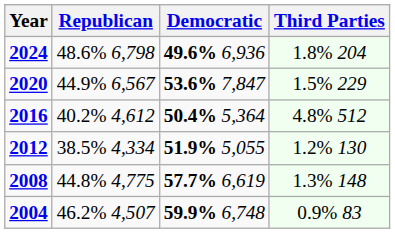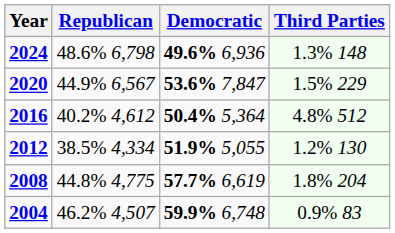 <table class="wikitable" style="float:right; font-size:95%;">
 <tr bgcolor=lightgrey>
 <th>Year</th>
 <th><a href='#'>Republican</a></th>
 <th><a href='#'>Democratic</a></th>
 <th><a href='#'>Third Parties</a></th>
 </tr>
 <tr>
 <td style="text-align:center;" ><strong><a href='#'>2024</a></strong></td>
 <td style="text-align:center;" >48.6% <em>6,798</em></td>
 <td style="text-align:center;" ><strong>49.6%</strong> <em>6,936</em></td>
-<td style="text-align:center; background:honeyDew;">1.8% <em>204</em></td>
+<td style="text-align:center; background:honeyDew;">1.3% <em>148</em></td>
 </tr>
 <tr>
 <td style="text-align:center;" ><strong><a href='#'>2020</a></strong></td>
 <td style="text-align:center;" >44.9% <em>6,567</em></td>
 <td style="text-align:center;" ><strong>53.6%</strong> <em>7,847</em></td>
 <td style="text-align:center; background:honeyDew;">1.5% <em>229</em></td>
 </tr>
 <tr>
 <td style="text-align:center;" ><strong><a href='#'>2016</a></strong></td>
 <td style="text-align:center;" >40.2% <em>4,612</em></td>
 <td style="text-align:center;" ><strong>50.4%</strong> <em>5,364</em></td>
 <td style="text-align:center; background:honeyDew;">4.8% <em>512</em></td>
 </tr>
 <tr>
 <td style="text-align:center;" ><strong><a href='#'>2012</a></strong></td>
 <td style="text-align:center;" >38.5% <em>4,334</em></td>
 <td style="text-align:center;" ><strong>51.9%</strong> <em>5,055</em></td>
 <td style="text-align:center; background:honeyDew;">1.2% <em>130</em></td>
 </tr>
 <tr>
 <td style="text-align:center;" ><strong><a href='#'>2008</a></strong></td>
 <td style="text-align:center;" >44.8% <em>4,775</em></td>
 <td style="text-align:center;" ><strong>57.7%</strong> <em>6,619</em></td>
-<td style="text-align:center; background:honeyDew;">1.3% <em>148</em></td>
+<td style="text-align:center; background:honeyDew;">1.8% <em>204</em></td>
 </tr>
 <tr>
 <td style="text-align:center;" ><strong><a href='#'>2004</a></strong></td>
 <td style="text-align:center;" >46.2% <em>4,507</em></td>
 <td style="text-align:center;" ><strong>59.9%</strong> <em>6,748</em></td>
 <td style="text-align:center; background:honeyDew;">0.9% <em>83</em></td>
 </tr>
 </table>
